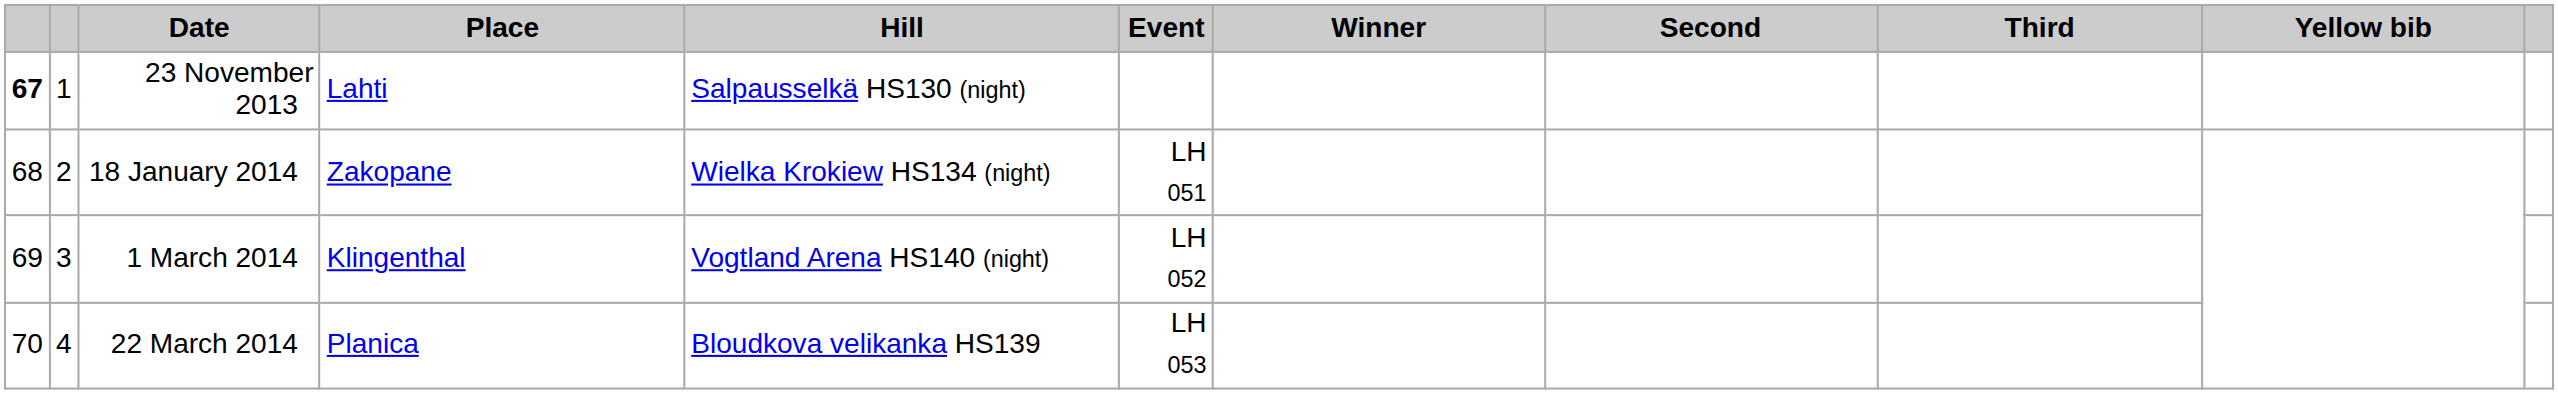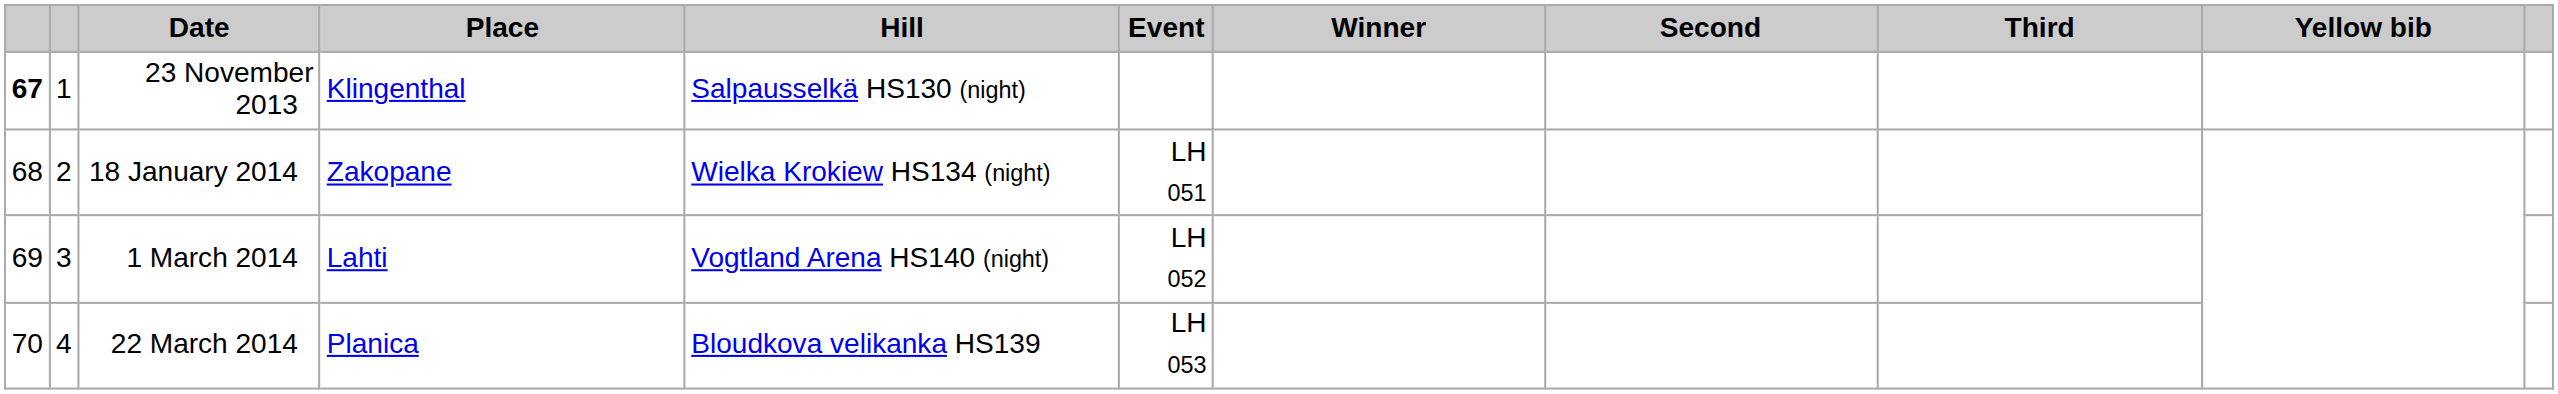 <table class="wikitable plainrowheaders" style="background:#fff; font-size:86%; line-height:16px; border:grey solid 1px; border-collapse:collapse;">
 <tr style="background:#ccc; text-align:center;">
 <th scope="col" style="background:#ccc; width=20 px;"></th>
 <th scope="col" style="background:#ccc; width=30 px;"></th>
 <th scope="col" style="background:#ccc; width:125px;">Date</th>
 <th scope="col" style="background:#ccc; width:200px;">Place</th>
 <th scope="col" style="background:#ccc; width:240px;">Hill</th>
 <th scope="col" style="background:#ccc; width:40px;">Event</th>
 <th scope="col" style="background:#ccc; width:185px;">Winner</th>
 <th scope="col" style="background:#ccc; width:185px;">Second</th>
 <th scope="col" style="background:#ccc; width:185px;">Third</th>
 <th scope="col" style="background:#ccc; width:180px;">Yellow bib</th>
 <th scope="col" style="background:#ccc; width:10px;"></th>
 </tr>
 <tr>
 <td align=center><strong>67</strong></td>
 <td align=center>1</td>
 <td align=right>23 November 2013  </td>
-<td> <a href='#'>Lahti</a></td>
+<td> <a href='#'>Klingenthal</a></td>
 <td><a href='#'>Salpausselkä</a> HS130 <small>(night)</small></td>
 <td align=right></td>
 <td></td>
 <td></td>
 <td></td>
 <td></td>
 <td></td>
 </tr>
 <tr>
 <td align=center>68</td>
 <td align=center>2</td>
 <td align=right>18 January 2014  </td>
 <td> <a href='#'>Zakopane</a></td>
 <td><a href='#'>Wielka Krokiew</a> HS134 <small>(night)</small></td>
 <td align=right>LH <sub>051</sub></td>
 <td></td>
 <td></td>
 <td></td>
 <td rowspan=3></td>
 <td></td>
 </tr>
 <tr>
 <td align=center>69</td>
 <td align=center>3</td>
 <td align=right>1 March 2014  </td>
-<td> <a href='#'>Klingenthal</a></td>
+<td> <a href='#'>Lahti</a></td>
 <td><a href='#'>Vogtland Arena</a> HS140 <small>(night)</small></td>
 <td align=right>LH <sub>052</sub></td>
 <td></td>
 <td></td>
 <td></td>
 <td></td>
 </tr>
 <tr>
 <td align=center>70</td>
 <td align=center>4</td>
 <td align=right>22 March 2014  </td>
 <td> <a href='#'>Planica</a></td>
 <td><a href='#'>Bloudkova velikanka</a> HS139</td>
 <td align=right>LH <sub>053</sub></td>
 <td></td>
 <td></td>
 <td></td>
 <td></td>
 </tr>
 </table>
